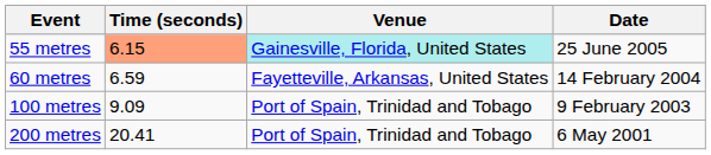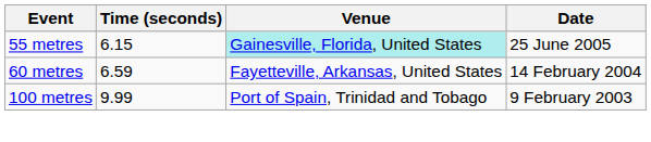 <table class="wikitable" style="border-collapse: collapse; font-size: 95%;">
 <tr bgcolor="#cccccc">
 <th>Event</th>
 <th>Time (seconds)</th>
 <th>Venue</th>
 <th>Date</th>
 </tr>
 <tr>
 <td><a href='#'>55 metres</a></td>
-<td style="background: lightsalmon;">6.15</td>
+<td>6.15</td>
 <td style="background: paleturquoise;"><a href='#'>Gainesville, Florida</a>, United States</td>
 <td>25 June 2005</td>
 </tr>
 <tr>
 <td><a href='#'>60 metres</a></td>
 <td>6.59</td>
 <td><a href='#'>Fayetteville, Arkansas</a>, United States</td>
 <td>14 February 2004</td>
 </tr>
 <tr>
 <td><a href='#'>100 metres</a></td>
-<td>9.09</td>
+<td>9.99</td>
 <td><a href='#'>Port of Spain</a>, Trinidad and Tobago</td>
 <td>9 February 2003</td>
 </tr>
-<tr>
-<td><a href='#'>200 metres</a></td>
-<td>20.41</td>
-<td><a href='#'>Port of Spain</a>, Trinidad and Tobago</td>
-<td>6 May 2001</td>
-</tr>
 </table>
